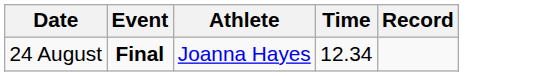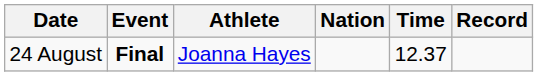 <table class="wikitable sortable" style="text-align:center" style=text-align:center>
 <tr>
 <th>Date</th>
 <th>Event</th>
 <th>Athlete</th>
+<th>Nation</th>
 <th>Time</th>
 <th>Record</th>
 </tr>
 <tr>
 <td>24 August</td>
 <td><strong>Final</strong></td>
 <td align=left><a href='#'>Joanna Hayes</a></td>
-<td>12.34</td>
+<td align=left></td>
+<td>12.37</td>
 <td></td>
 </tr>
 </table>
